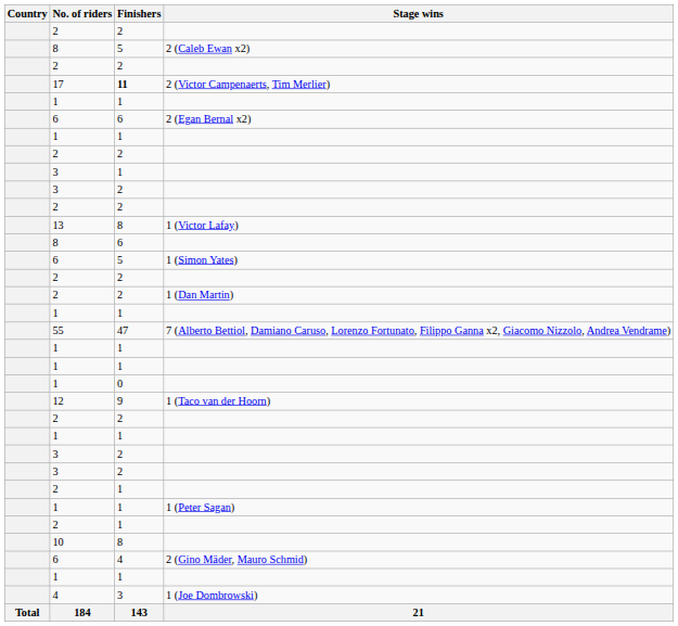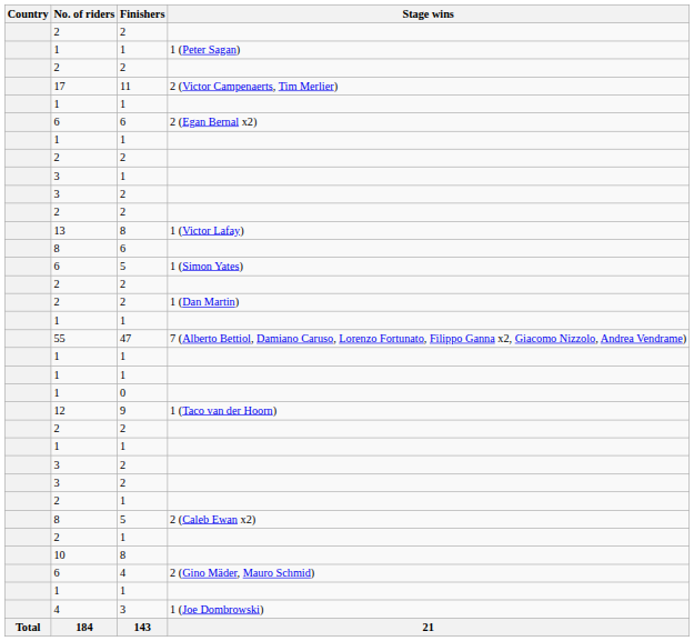 <table class="wikitable sortable plainrowheaders">
 <tr>
 <th scope="col">Country</th>
 <th scope="col">No. of riders</th>
 <th scope="col">Finishers</th>
 <th scope="col">Stage wins</th>
 </tr>
 <tr>
 <th scope="row"></th>
 <td>2</td>
 <td>2</td>
 <td></td>
 </tr>
 <tr>
 <th scope="row"></th>
-<td>8</td>
-<td>5</td>
-<td>2 (<a href='#'>Caleb Ewan</a> x2)</td>
+<td>1</td>
+<td>1</td>
+<td>1 (<a href='#'>Peter Sagan</a>)</td>
 </tr>
 <tr>
 <th scope="row"></th>
 <td>2</td>
 <td>2</td>
 <td></td>
 </tr>
 <tr>
 <th scope="row"></th>
 <td>17</td>
-<td><strong>11</strong></td>
+<td>11</td>
 <td>2 (<a href='#'>Victor Campenaerts</a>, <a href='#'>Tim Merlier</a>)</td>
 </tr>
 <tr>
 <th scope="row"></th>
 <td>1</td>
 <td>1</td>
 <td></td>
 </tr>
 <tr>
 <th scope="row"></th>
 <td>6</td>
 <td>6</td>
 <td>2 (<a href='#'>Egan Bernal</a> x2)</td>
 </tr>
 <tr>
 <th scope="row"></th>
 <td>1</td>
 <td>1</td>
 <td></td>
 </tr>
 <tr>
 <th scope="row"></th>
 <td>2</td>
 <td>2</td>
 <td></td>
 </tr>
 <tr>
 <th scope="row"></th>
 <td>3</td>
 <td>1</td>
 <td></td>
 </tr>
 <tr>
 <th scope="row"></th>
 <td>3</td>
 <td>2</td>
 <td></td>
 </tr>
 <tr>
 <th scope="row"></th>
 <td>2</td>
 <td>2</td>
 <td></td>
 </tr>
 <tr>
 <th scope="row"></th>
 <td>13</td>
 <td>8</td>
 <td>1 (<a href='#'>Victor Lafay</a>)</td>
 </tr>
 <tr>
 <th scope="row"></th>
 <td>8</td>
 <td>6</td>
 <td></td>
 </tr>
 <tr>
 <th scope="row"></th>
 <td>6</td>
 <td>5</td>
 <td>1 (<a href='#'>Simon Yates</a>)</td>
 </tr>
 <tr>
 <th scope="row"></th>
 <td>2</td>
 <td>2</td>
 <td></td>
 </tr>
 <tr>
 <th scope="row"></th>
 <td>2</td>
 <td>2</td>
 <td>1 (<a href='#'>Dan Martin</a>)</td>
 </tr>
 <tr>
 <th scope="row"></th>
 <td>1</td>
 <td>1</td>
 <td></td>
 </tr>
 <tr>
 <th scope="row"></th>
 <td>55</td>
 <td>47</td>
 <td>7 (<a href='#'>Alberto Bettiol</a>, <a href='#'>Damiano Caruso</a>, <a href='#'>Lorenzo Fortunato</a>, <a href='#'>Filippo Ganna</a> x2, <a href='#'>Giacomo Nizzolo</a>, <a href='#'>Andrea Vendrame</a>)</td>
 </tr>
 <tr>
 <th scope="row"></th>
 <td>1</td>
 <td>1</td>
 <td></td>
 </tr>
 <tr>
 <th scope="row"></th>
 <td>1</td>
 <td>1</td>
 <td></td>
 </tr>
 <tr>
 <th scope="row"></th>
 <td>1</td>
 <td>0</td>
 <td></td>
 </tr>
 <tr>
 <th scope="row"></th>
 <td>12</td>
 <td>9</td>
 <td>1 (<a href='#'>Taco van der Hoorn</a>)</td>
 </tr>
 <tr>
 <th scope="row"></th>
 <td>2</td>
 <td>2</td>
 <td></td>
 </tr>
 <tr>
 <th scope="row"></th>
 <td>1</td>
 <td>1</td>
 <td></td>
 </tr>
 <tr>
 <th scope="row"></th>
 <td>3</td>
 <td>2</td>
 <td></td>
 </tr>
 <tr>
 <th scope="row"></th>
 <td>3</td>
 <td>2</td>
 <td></td>
 </tr>
 <tr>
 <th scope="row"></th>
 <td>2</td>
 <td>1</td>
 <td></td>
 </tr>
 <tr>
 <th scope="row"></th>
-<td>1</td>
-<td>1</td>
-<td>1 (<a href='#'>Peter Sagan</a>)</td>
+<td>8</td>
+<td>5</td>
+<td>2 (<a href='#'>Caleb Ewan</a> x2)</td>
 </tr>
 <tr>
 <th scope="row"></th>
 <td>2</td>
 <td>1</td>
 <td></td>
 </tr>
 <tr>
 <th scope="row"></th>
 <td>10</td>
 <td>8</td>
 <td></td>
 </tr>
 <tr>
 <th scope="row"></th>
 <td>6</td>
 <td>4</td>
 <td>2 (<a href='#'>Gino Mäder</a>, <a href='#'>Mauro Schmid</a>)</td>
 </tr>
 <tr>
 <th scope="row"></th>
 <td>1</td>
 <td>1</td>
 <td></td>
 </tr>
 <tr>
 <th scope="row"></th>
 <td>4</td>
 <td>3</td>
 <td>1 (<a href='#'>Joe Dombrowski</a>)</td>
 </tr>
 <tr>
 <th scope="row">Total</th>
 <th>184</th>
 <th>143</th>
 <th>21</th>
 </tr>
 </table>
